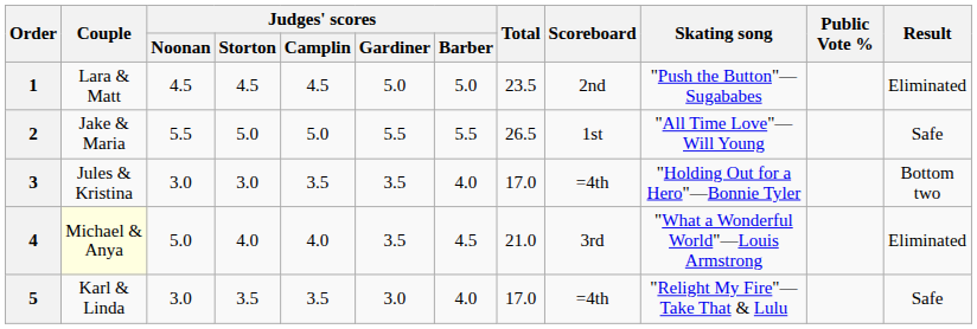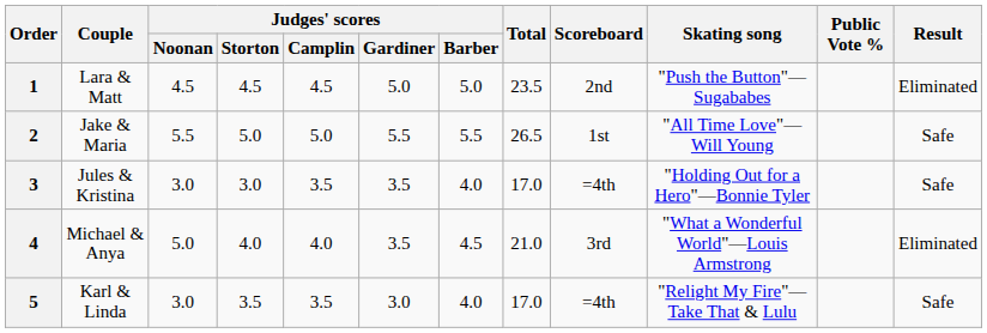 <table class="wikitable plainrowheaders" style="text-align:center;">
 <tr>
 <th scope="col" rowspan="2">Order</th>
 <th scope="col" rowspan="2">Couple</th>
 <th scope="col" colspan="5">Judges' scores</th>
 <th scope="col" rowspan="2">Total</th>
 <th scope="col" rowspan="2">Scoreboard</th>
 <th scope="col" rowspan="2">Skating song</th>
 <th scope="col" rowspan="2">Public Vote %</th>
 <th scope="col" rowspan="2">Result</th>
 </tr>
 <tr>
 <th scope="col">Noonan</th>
 <th>Storton</th>
 <th>Camplin</th>
 <th>Gardiner</th>
 <th>Barber</th>
 </tr>
 <tr>
 <th scope=col>1</th>
 <td>Lara & Matt</td>
 <td>4.5</td>
 <td>4.5</td>
 <td>4.5</td>
 <td>5.0</td>
 <td>5.0</td>
 <td>23.5</td>
 <td>2nd</td>
 <td>"<a href='#'>Push the Button</a>"—<a href='#'>Sugababes</a></td>
 <td></td>
 <td>Eliminated</td>
 </tr>
 <tr>
 <th scope=col>2</th>
 <td>Jake & Maria</td>
 <td>5.5</td>
 <td>5.0</td>
 <td>5.0</td>
 <td>5.5</td>
 <td>5.5</td>
 <td>26.5</td>
 <td>1st</td>
 <td>"<a href='#'>All Time Love</a>"—<a href='#'>Will Young</a></td>
 <td></td>
 <td>Safe</td>
 </tr>
 <tr>
 <th scope=col>3</th>
 <td>Jules & Kristina</td>
 <td>3.0</td>
 <td>3.0</td>
 <td>3.5</td>
 <td>3.5</td>
 <td>4.0</td>
 <td>17.0</td>
 <td>=4th</td>
 <td>"<a href='#'>Holding Out for a Hero</a>"—<a href='#'>Bonnie Tyler</a></td>
 <td></td>
-<td>Bottom two</td>
+<td>Safe</td>
 </tr>
 <tr>
 <th scope=col>4</th>
-<td style="background: lightyellow;">Michael & Anya</td>
+<td>Michael & Anya</td>
 <td>5.0</td>
 <td>4.0</td>
 <td>4.0</td>
 <td>3.5</td>
 <td>4.5</td>
 <td>21.0</td>
 <td>3rd</td>
 <td>"<a href='#'>What a Wonderful World</a>"—<a href='#'>Louis Armstrong</a></td>
 <td></td>
 <td>Eliminated</td>
 </tr>
 <tr>
 <th scope=col>5</th>
 <td>Karl & Linda</td>
 <td>3.0</td>
 <td>3.5</td>
 <td>3.5</td>
 <td>3.0</td>
 <td>4.0</td>
 <td>17.0</td>
 <td>=4th</td>
 <td>"<a href='#'>Relight My Fire</a>"—<a href='#'>Take That</a> & <a href='#'>Lulu</a></td>
 <td></td>
 <td>Safe</td>
 </tr>
 </table>
